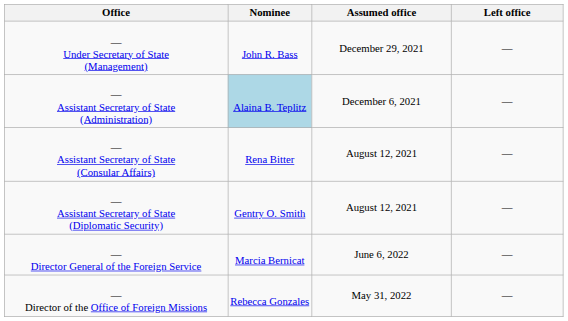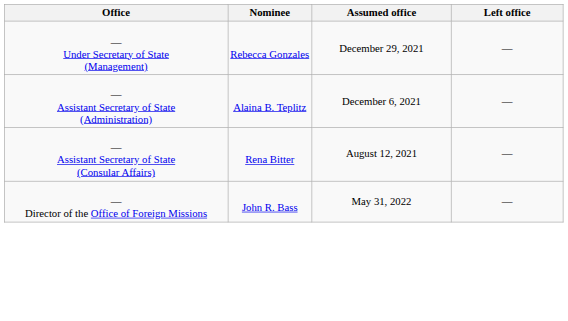 <table class="wikitable sortable" style="text-align:center">
 <tr>
 <th style="width:40%;">Office</th>
 <th style="width:15%;">Nominee</th>
 <th style="width:25%;" data-sort-type="date">Assumed office</th>
 <th style="width:20%;" data-sort-type="date">Left office</th>
 </tr>
 <tr>
 <td><br>—<br><a href='#'>Under Secretary of State<br>(Management)</a></td>
-<td><br><a href='#'>John R. Bass</a></td>
+<td><br><a href='#'>Rebecca Gonzales</a></td>
 <td>December 29, 2021<br></td>
 <td>—</td>
 </tr>
 <tr>
 <td><br>—<br><a href='#'>Assistant Secretary of State<br>(Administration)</a></td>
-<td style="background: lightblue;"><br><a href='#'>Alaina B. Teplitz</a></td>
+<td><br><a href='#'>Alaina B. Teplitz</a></td>
 <td>December 6, 2021</td>
 <td>—</td>
 </tr>
 <tr>
 <td><br>—<br><a href='#'>Assistant Secretary of State<br>(Consular Affairs)</a></td>
 <td><br><a href='#'>Rena Bitter</a></td>
 <td>August 12, 2021<br></td>
 <td>—</td>
 </tr>
 <tr>
-<td><br>—<br><a href='#'>Assistant Secretary of State<br>(Diplomatic Security)</a></td>
-<td><br><a href='#'>Gentry O. Smith</a></td>
-<td>August 12, 2021<br></td>
-<td>—</td>
-</tr>
-<tr>
-<td><br>—<br><a href='#'>Director General of the Foreign Service</a></td>
-<td><br><a href='#'>Marcia Bernicat</a></td>
-<td>June 6, 2022<br></td>
-<td>—</td>
-</tr>
-<tr>
 <td><br>—<br>Director of the <a href='#'>Office of Foreign Missions</a></td>
-<td><br><a href='#'>Rebecca Gonzales</a></td>
+<td><br><a href='#'>John R. Bass</a></td>
 <td>May 31, 2022<br></td>
 <td>—</td>
 </tr>
 </table>
